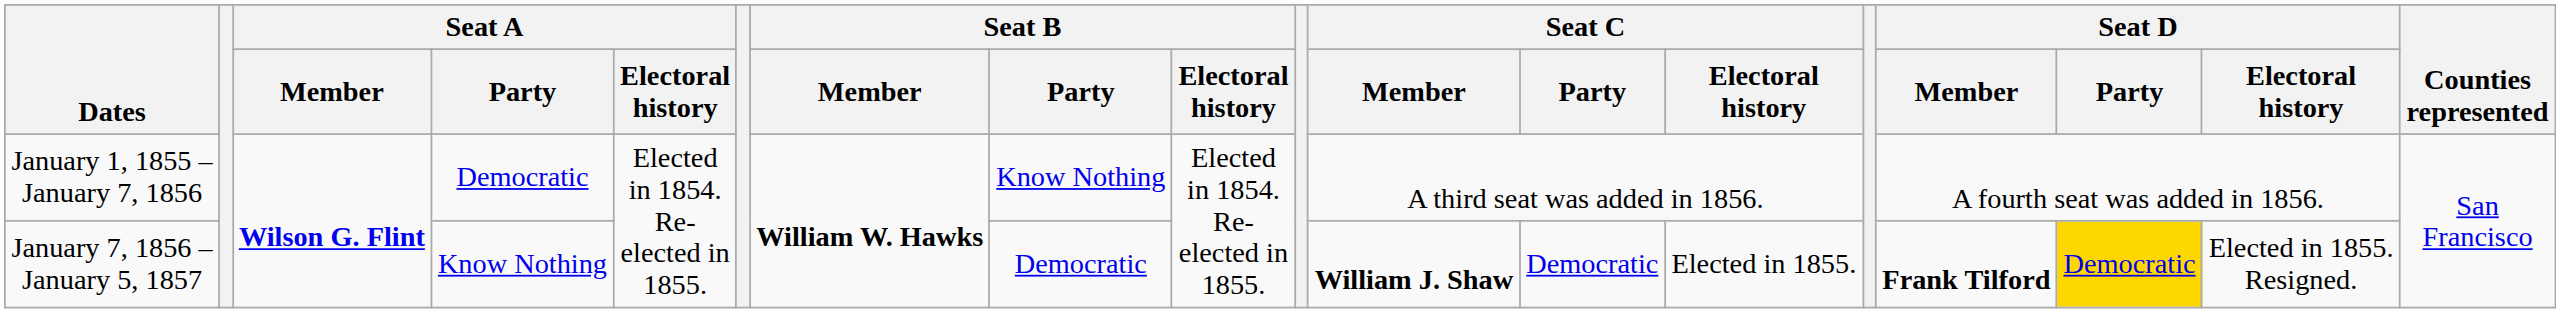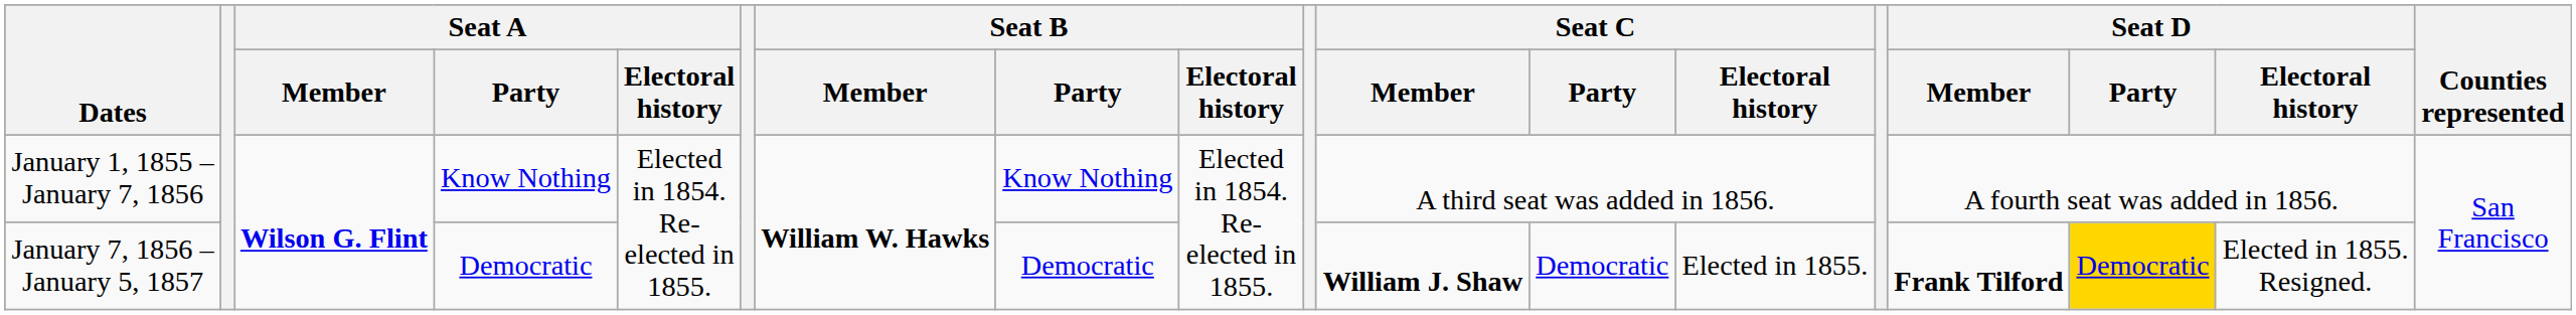 <table class=wikitable style="text-align:center">
 <tr valign=bottom>
 <th rowspan=2>Dates</th>
 <th rowspan="51"></th>
 <th colspan=3>Seat A</th>
 <th rowspan="51"></th>
 <th colspan=3>Seat B</th>
 <th rowspan="51"></th>
 <th colspan=3>Seat C</th>
 <th rowspan="51"></th>
 <th colspan=3>Seat D</th>
 <th rowspan=2>Counties represented</th>
 </tr>
 <tr style="height:3em">
 <th>Member</th>
 <th>Party</th>
 <th>Electoral history</th>
 <th>Member</th>
 <th>Party</th>
 <th>Electoral history</th>
 <th>Member</th>
 <th>Party</th>
 <th>Electoral history</th>
 <th>Member</th>
 <th>Party</th>
 <th>Electoral history</th>
 </tr>
 <tr>
 <td nowrap>January 1, 1855 – <br> January 7, 1856</td>
 <td rowspan=2 nowrap align=left><br><strong><a href='#'>Wilson G. Flint</a></strong><br></td>
-<td><a href='#'>Democratic</a></td>
+<td nowrap ><a href='#'>Know Nothing</a></td>
 <td rowspan=2>Elected in 1854. <br> Re-elected in 1855. <br> </td>
 <td rowspan=2 nowrap align=left><br><strong>William W. Hawks</strong><br></td>
 <td nowrap ><a href='#'>Know Nothing</a></td>
 <td rowspan=2>Elected in 1854. <br> Re-elected in 1855. <br> </td>
 <td colspan="3" valign=bottom>A third seat was added in 1856.</td>
 <td colspan="3" valign=bottom>A fourth seat was added in 1856.</td>
 <td rowspan="2"><a href='#'>San Francisco</a></td>
 </tr>
 <tr>
 <td nowrap>January 7, 1856 – <br> January 5, 1857</td>
-<td nowrap ><a href='#'>Know Nothing</a></td>
+<td><a href='#'>Democratic</a></td>
 <td><a href='#'>Democratic</a></td>
 <td nowrap align=left><br><strong>William J. Shaw</strong><br></td>
 <td nowrap ><a href='#'>Democratic</a></td>
 <td nowrap>Elected in 1855. <br> </td>
 <td nowrap align=left><br><strong>Frank Tilford</strong><br></td>
 <td nowrap  style="background: gold;"><a href='#'>Democratic</a></td>
 <td nowrap>Elected in 1855. <br> Resigned.</td>
 </tr>
 </table>
